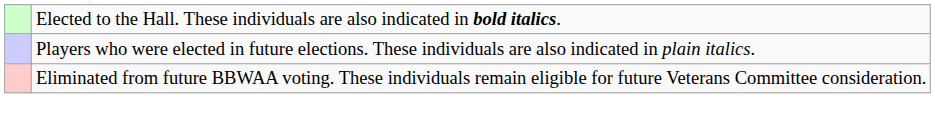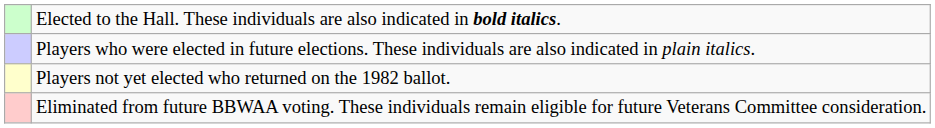 <table class="wikitable">
 <tr>
 <td bgcolor="#ccffcc">    </td>
 <td>Elected to the Hall. These individuals are also indicated in <strong><em>bold italics</em></strong>.</td>
 </tr>
 <tr>
 <td bgcolor="#ccccff">    </td>
 <td>Players who were elected in future elections. These individuals are also indicated in <em>plain italics</em>.</td>
 </tr>
 <tr>
+<td bgcolor="#ffffcc">    </td>
+<td>Players not yet elected who returned on the 1982 ballot.</td>
+</tr>
+<tr>
 <td bgcolor="#ffcccc">    </td>
 <td>Eliminated from future BBWAA voting. These individuals remain eligible for future Veterans Committee consideration.</td>
 </tr>
 </table>
